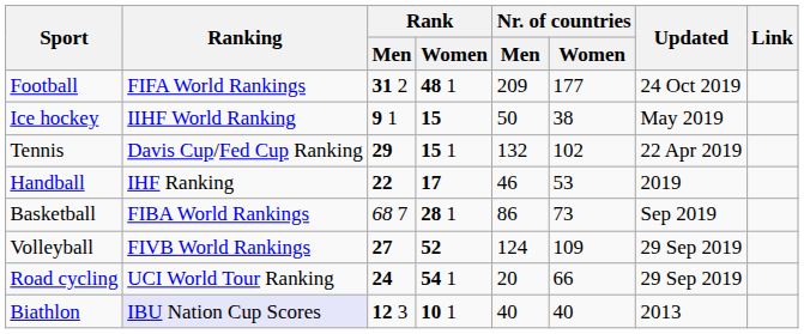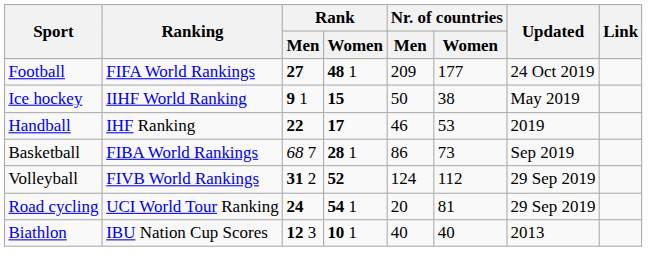 <table class="wikitable">
 <tr>
 <th rowspan="2">Sport</th>
 <th rowspan="2">Ranking</th>
 <th colspan="2">Rank</th>
 <th colspan="2">Nr. of countries</th>
 <th rowspan="2">Updated</th>
 <th rowspan="2">Link</th>
 </tr>
 <tr>
 <th data-sort-type="number">Men</th>
 <th data-sort-type="number">Women</th>
 <th data-sort-type="number">Men</th>
 <th data-sort-type="number">Women</th>
 </tr>
 <tr>
 <td><a href='#'>Football</a></td>
 <td><a href='#'>FIFA World Rankings</a></td>
-<td><strong>31</strong>  2</td>
+<td><strong>27</strong> </td>
 <td><strong>48</strong>  1</td>
 <td>209</td>
 <td>177</td>
 <td>24 Oct 2019</td>
 <td></td>
 </tr>
 <tr>
 <td><a href='#'>Ice hockey</a></td>
 <td><a href='#'>IIHF World Ranking</a></td>
 <td><strong>9</strong>  1</td>
 <td><strong>15</strong> </td>
 <td>50</td>
 <td>38</td>
 <td>May 2019</td>
-<td></td>
-</tr>
-<tr>
-<td>Tennis</td>
-<td><a href='#'>Davis Cup</a>/<a href='#'>Fed Cup</a> Ranking</td>
-<td><strong>29</strong> </td>
-<td><strong>15</strong>  1</td>
-<td>132</td>
-<td>102</td>
-<td>22 Apr 2019</td>
 <td></td>
 </tr>
 <tr>
 <td><a href='#'>Handball</a></td>
 <td><a href='#'>IHF</a> Ranking</td>
 <td><strong>22</strong></td>
 <td><strong>17</strong></td>
 <td>46</td>
 <td>53</td>
 <td>2019</td>
 <td></td>
 </tr>
 <tr>
 <td>Basketball</td>
 <td><a href='#'>FIBA World Rankings</a></td>
 <td><em>68</em>  7</td>
 <td><strong>28</strong>  1</td>
 <td>86</td>
 <td>73</td>
 <td>Sep 2019</td>
 <td></td>
 </tr>
 <tr>
 <td>Volleyball</td>
 <td><a href='#'>FIVB World Rankings</a></td>
-<td><strong>27</strong> </td>
+<td><strong>31</strong>  2</td>
 <td><strong>52</strong> </td>
 <td>124</td>
-<td>109</td>
+<td>112</td>
 <td>29 Sep 2019</td>
 <td></td>
 </tr>
 <tr>
 <td><a href='#'>Road cycling</a></td>
 <td><a href='#'>UCI World Tour</a> Ranking</td>
 <td><strong>24</strong> </td>
 <td><strong>54</strong>  1</td>
 <td>20</td>
-<td>66</td>
+<td>81</td>
 <td>29 Sep 2019</td>
 <td></td>
 </tr>
 <tr>
 <td><a href='#'>Biathlon</a></td>
-<td style="background: lavender;"><a href='#'>IBU</a> Nation Cup Scores</td>
+<td><a href='#'>IBU</a> Nation Cup Scores</td>
 <td><strong>12</strong>  3</td>
 <td><strong>10</strong> 1</td>
 <td>40</td>
 <td>40</td>
 <td>2013</td>
 <td></td>
 </tr>
 </table>
